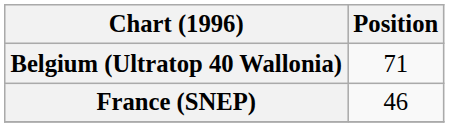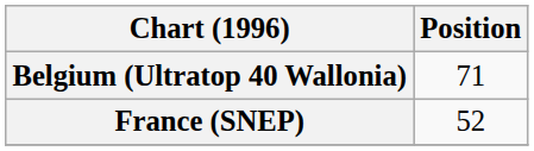 <table class="wikitable sortable plainrowheaders">
 <tr>
 <th>Chart (1996)</th>
 <th>Position</th>
 </tr>
 <tr>
 <th scope="row">Belgium (Ultratop 40 Wallonia)</th>
 <td align="center">71</td>
 </tr>
 <tr>
 <th scope="row">France (SNEP)</th>
-<td align="center">46</td>
+<td align="center">52</td>
 </tr>
 <tr>
 </tr>
 </table>
